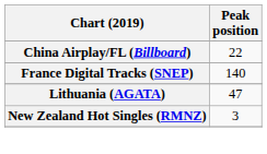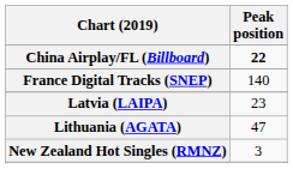 <table class="wikitable sortable plainrowheaders" style="text-align:center">
 <tr>
 <th scope="col">Chart (2019)</th>
 <th scope="col">Peak<br>position</th>
 </tr>
 <tr>
 </tr>
 <tr>
 </tr>
 <tr>
 </tr>
 <tr>
 </tr>
 <tr>
 </tr>
 <tr>
 <th scope="row">China Airplay/FL (<em><a href='#'>Billboard</a></em>)</th>
-<td>22</td>
+<td><strong>22</strong></td>
 </tr>
 <tr>
 </tr>
 <tr>
 <th scope="row">France Digital Tracks (<a href='#'>SNEP</a>)</th>
 <td>140</td>
 </tr>
 <tr>
 </tr>
 <tr>
 </tr>
 <tr>
+</tr>
+<tr>
+<th scope="row">Latvia (<a href='#'>LAIPA</a>)</th>
+<td>23</td>
 </tr>
 <tr>
 <th scope="row">Lithuania (<a href='#'>AGATA</a>)</th>
 <td>47</td>
 </tr>
 <tr>
 <th scope="row">New Zealand Hot Singles (<a href='#'>RMNZ</a>)</th>
 <td>3</td>
 </tr>
 <tr>
 </tr>
 <tr>
 </tr>
 <tr>
 </tr>
 <tr>
 </tr>
 <tr>
 </tr>
 <tr>
 </tr>
 <tr>
 </tr>
 <tr>
 </tr>
 <tr>
 </tr>
 <tr>
 </tr>
 </table>
